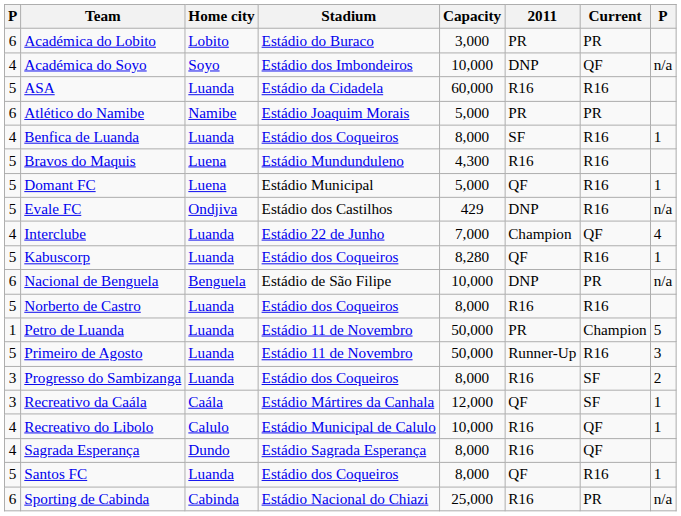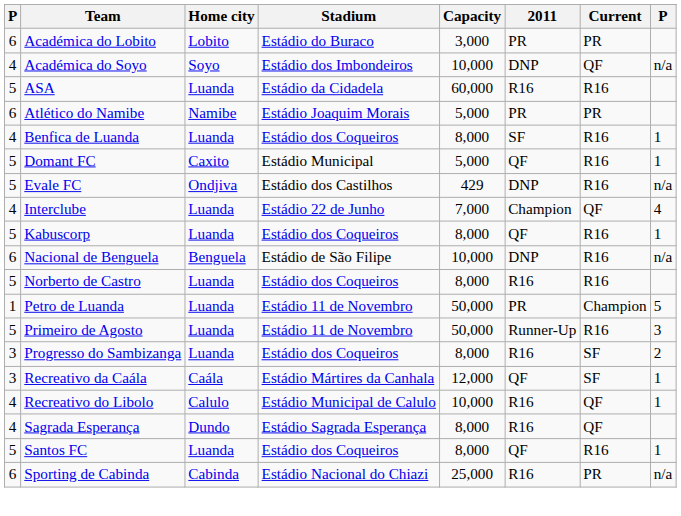 <table class="wikitable sortable">
 <tr>
 <th>P</th>
 <th>Team</th>
 <th>Home city</th>
 <th>Stadium</th>
 <th>Capacity</th>
 <th>2011</th>
 <th>Current</th>
 <th>P</th>
 </tr>
 <tr>
 <td align=center>6</td>
 <td><a href='#'>Académica do Lobito</a></td>
 <td><a href='#'>Lobito</a></td>
 <td><a href='#'>Estádio do Buraco</a></td>
 <td align="center">3,000</td>
 <td data-sort-value="6">PR</td>
 <td data-sort-value="6">PR</td>
 <td align=center data-sort-value="4"></td>
 </tr>
 <tr>
 <td align=center>4</td>
 <td><a href='#'>Académica do Soyo</a></td>
 <td><a href='#'>Soyo</a></td>
 <td><a href='#'>Estádio dos Imbondeiros</a></td>
 <td align="center">10,000</td>
 <td data-sort-value="7">DNP</td>
 <td data-sort-value="4">QF</td>
 <td>n/a</td>
 </tr>
 <tr>
 <td align=center>5</td>
 <td><a href='#'>ASA</a></td>
 <td><a href='#'>Luanda</a></td>
 <td><a href='#'>Estádio da Cidadela</a></td>
 <td align="center">60,000</td>
 <td data-sort-value="5">R16</td>
 <td data-sort-value="5">R16</td>
 <td align=center data-sort-value="4"></td>
 </tr>
 <tr>
 <td align=center>6</td>
 <td><a href='#'>Atlético do Namibe</a></td>
 <td><a href='#'>Namibe</a></td>
 <td><a href='#'>Estádio Joaquim Morais</a></td>
 <td align="center">5,000</td>
 <td data-sort-value="6">PR</td>
 <td data-sort-value="6">PR</td>
 <td align=center data-sort-value="4"></td>
 </tr>
 <tr>
 <td align=center>4</td>
 <td><a href='#'>Benfica de Luanda</a></td>
 <td><a href='#'>Luanda</a></td>
 <td><a href='#'>Estádio dos Coqueiros</a></td>
 <td align="center">8,000</td>
 <td data-sort-value="3">SF</td>
 <td data-sort-value="5">R16</td>
 <td> 1</td>
 </tr>
 <tr>
 <td align=center>5</td>
-<td><a href='#'>Bravos do Maquis</a></td>
-<td><a href='#'>Luena</a></td>
-<td><a href='#'>Estádio Mundunduleno</a></td>
-<td align="center">4,300</td>
-<td data-sort-value="5">R16</td>
-<td data-sort-value="5">R16</td>
-<td align=center data-sort-value="4"></td>
-</tr>
-<tr>
-<td align=center>5</td>
 <td><a href='#'>Domant FC</a></td>
-<td><a href='#'>Luena</a></td>
+<td><a href='#'>Caxito</a></td>
 <td>Estádio Municipal</td>
 <td align="center">5,000</td>
 <td data-sort-value="4">QF</td>
 <td data-sort-value="5">R16</td>
 <td> 1</td>
 </tr>
 <tr>
 <td align=center>5</td>
 <td><a href='#'>Evale FC</a></td>
 <td><a href='#'>Ondjiva</a></td>
 <td>Estádio dos Castilhos</td>
 <td align="center">429</td>
 <td data-sort-value="7">DNP</td>
 <td data-sort-value="5">R16</td>
 <td>n/a</td>
 </tr>
 <tr>
 <td align=center>4</td>
 <td><a href='#'>Interclube</a></td>
 <td><a href='#'>Luanda</a></td>
 <td><a href='#'>Estádio 22 de Junho</a></td>
 <td align="center">7,000</td>
 <td data-sort-value="1">Champion</td>
 <td data-sort-value="4">QF</td>
 <td> 4</td>
 </tr>
 <tr>
 <td align=center>5</td>
 <td><a href='#'>Kabuscorp</a></td>
 <td><a href='#'>Luanda</a></td>
 <td><a href='#'>Estádio dos Coqueiros</a></td>
-<td align="center">8,280</td>
+<td align="center">8,000</td>
 <td data-sort-value="4">QF</td>
 <td data-sort-value="5">R16</td>
 <td> 1</td>
 </tr>
 <tr>
 <td align=center>6</td>
 <td><a href='#'>Nacional de Benguela</a></td>
 <td><a href='#'>Benguela</a></td>
 <td>Estádio de São Filipe</td>
 <td align="center">10,000</td>
 <td data-sort-value="7">DNP</td>
-<td data-sort-value="6">PR</td>
+<td data-sort-value="5">R16</td>
 <td>n/a</td>
 </tr>
 <tr>
 <td align=center>5</td>
 <td><a href='#'>Norberto de Castro</a></td>
 <td><a href='#'>Luanda</a></td>
 <td><a href='#'>Estádio dos Coqueiros</a></td>
 <td align="center">8,000</td>
 <td data-sort-value="5">R16</td>
 <td data-sort-value="5">R16</td>
 <td align=center data-sort-value="4"></td>
 </tr>
 <tr>
 <td align=center>1</td>
 <td><a href='#'>Petro de Luanda</a></td>
 <td><a href='#'>Luanda</a></td>
 <td><a href='#'>Estádio 11 de Novembro</a></td>
 <td align="center">50,000</td>
 <td data-sort-value="6">PR</td>
 <td data-sort-value="1">Champion</td>
 <td data-sort-value="1"> 5</td>
 </tr>
 <tr>
 <td align=center>5</td>
 <td><a href='#'>Primeiro de Agosto</a></td>
 <td><a href='#'>Luanda</a></td>
 <td><a href='#'>Estádio 11 de Novembro</a></td>
 <td align="center">50,000</td>
 <td data-sort-value="2">Runner-Up</td>
 <td data-sort-value="5">R16</td>
 <td> 3</td>
 </tr>
 <tr>
 <td align=center>3</td>
 <td><a href='#'>Progresso do Sambizanga</a></td>
 <td><a href='#'>Luanda</a></td>
 <td><a href='#'>Estádio dos Coqueiros</a></td>
 <td align="center">8,000</td>
 <td data-sort-value="5">R16</td>
 <td data-sort-value="3">SF</td>
 <td data-sort-value="2"> 2</td>
 </tr>
 <tr>
 <td align=center>3</td>
 <td><a href='#'>Recreativo da Caála</a></td>
 <td><a href='#'>Caála</a></td>
 <td><a href='#'>Estádio Mártires da Canhala</a></td>
 <td align="center">12,000</td>
 <td data-sort-value="4">QF</td>
 <td data-sort-value="3">SF</td>
 <td data-sort-value="3"> 1</td>
 </tr>
 <tr>
 <td align=center>4</td>
 <td><a href='#'>Recreativo do Libolo</a></td>
 <td><a href='#'>Calulo</a></td>
 <td><a href='#'>Estádio Municipal de Calulo</a></td>
 <td align="center">10,000</td>
 <td data-sort-value="5">R16</td>
 <td data-sort-value="4">QF</td>
 <td data-sort-value="3"> 1</td>
 </tr>
 <tr>
 <td align=center>4</td>
 <td><a href='#'>Sagrada Esperança</a></td>
 <td><a href='#'>Dundo</a></td>
 <td><a href='#'>Estádio Sagrada Esperança</a></td>
 <td align="center">8,000</td>
 <td data-sort-value="5">R16</td>
 <td data-sort-value="4">QF</td>
 <td align=center data-sort-value="4"></td>
 </tr>
 <tr>
 <td align=center>5</td>
 <td><a href='#'>Santos FC</a></td>
 <td><a href='#'>Luanda</a></td>
 <td><a href='#'>Estádio dos Coqueiros</a></td>
 <td align="center">8,000</td>
 <td data-sort-value="4">QF</td>
 <td data-sort-value="5">R16</td>
 <td> 1</td>
 </tr>
 <tr>
 <td align=center>6</td>
 <td><a href='#'>Sporting de Cabinda</a></td>
 <td><a href='#'>Cabinda</a></td>
 <td><a href='#'>Estádio Nacional do Chiazi</a></td>
 <td align="center">25,000</td>
 <td data-sort-value="5">R16</td>
 <td data-sort-value="6">PR</td>
 <td>n/a</td>
 </tr>
 </table>
